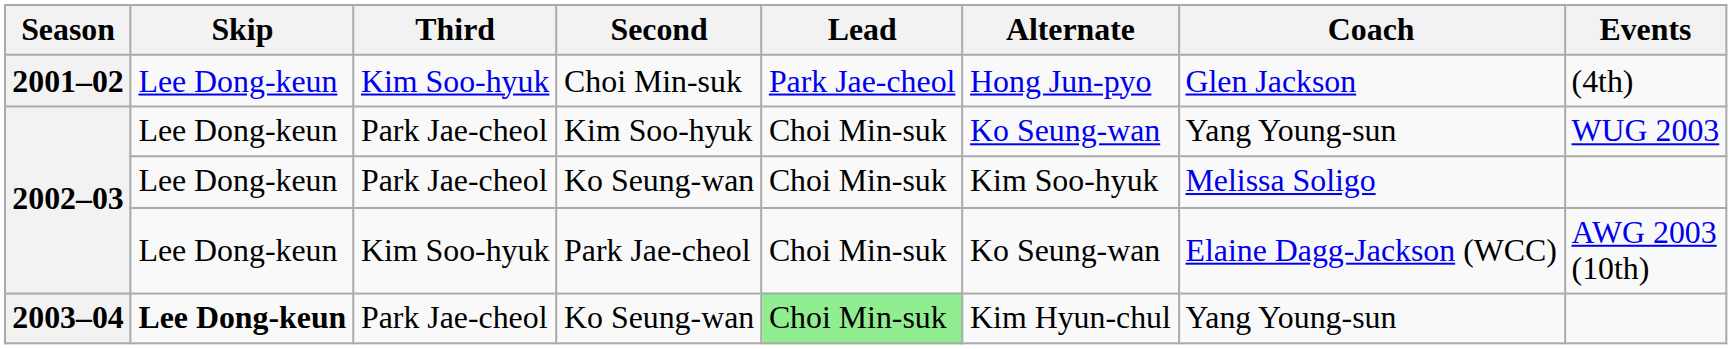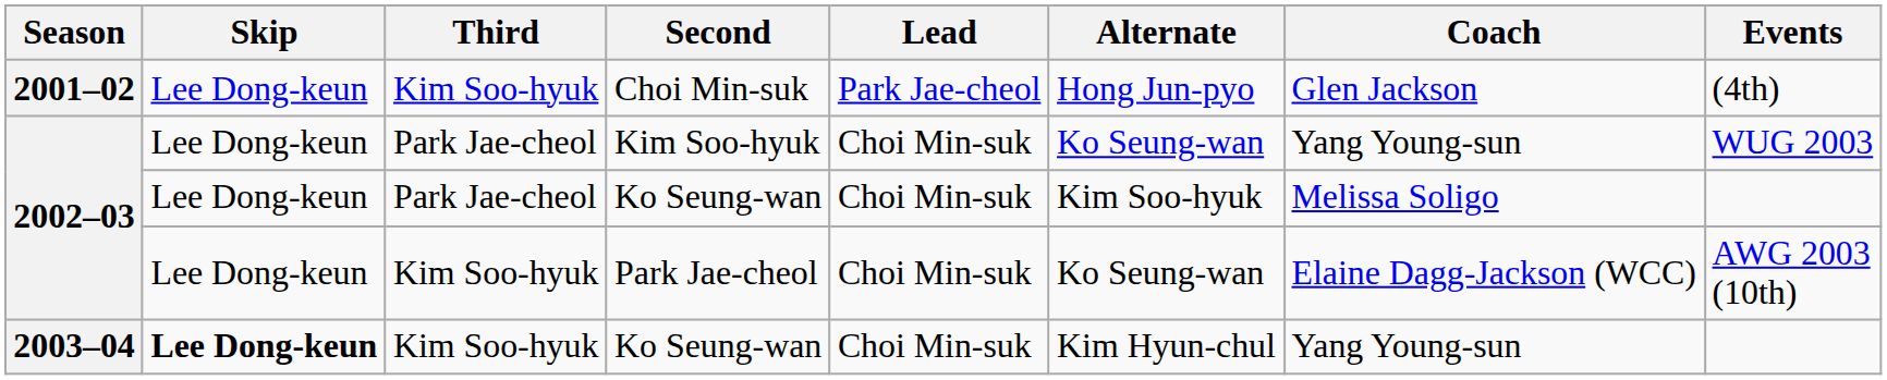 <table class="wikitable">
 <tr>
 <th scope="col">Season</th>
 <th scope="col">Skip</th>
 <th scope="col">Third</th>
 <th scope="col">Second</th>
 <th scope="col">Lead</th>
 <th scope="col">Alternate</th>
 <th scope="col">Coach</th>
 <th scope="col">Events</th>
 </tr>
 <tr>
 <th scope="row">2001–02</th>
 <td><a href='#'>Lee Dong-keun</a></td>
 <td><a href='#'>Kim Soo-hyuk</a></td>
 <td>Choi Min-suk</td>
 <td><a href='#'>Park Jae-cheol</a></td>
 <td><a href='#'>Hong Jun-pyo</a></td>
 <td><a href='#'>Glen Jackson</a></td>
 <td> (4th)</td>
 </tr>
 <tr>
 <th scope="row" rowspan=3>2002–03</th>
 <td>Lee Dong-keun</td>
 <td>Park Jae-cheol</td>
 <td>Kim Soo-hyuk</td>
 <td>Choi Min-suk</td>
 <td><a href='#'>Ko Seung-wan</a></td>
 <td>Yang Young-sun</td>
 <td><a href='#'>WUG 2003</a> </td>
 </tr>
 <tr>
 <td>Lee Dong-keun</td>
 <td>Park Jae-cheol</td>
 <td>Ko Seung-wan</td>
 <td>Choi Min-suk</td>
 <td>Kim Soo-hyuk</td>
 <td><a href='#'>Melissa Soligo</a></td>
 <td> </td>
 </tr>
 <tr>
 <td>Lee Dong-keun</td>
 <td>Kim Soo-hyuk</td>
 <td>Park Jae-cheol</td>
 <td>Choi Min-suk</td>
 <td>Ko Seung-wan</td>
 <td><a href='#'>Elaine Dagg-Jackson</a> (WCC)</td>
 <td><a href='#'>AWG 2003</a> <br> (10th)</td>
 </tr>
 <tr>
 <th scope="row">2003–04</th>
 <td><strong>Lee Dong-keun</strong></td>
-<td>Park Jae-cheol</td>
+<td>Kim Soo-hyuk</td>
 <td>Ko Seung-wan</td>
-<td style="background: lightgreen;">Choi Min-suk</td>
+<td>Choi Min-suk</td>
 <td>Kim Hyun-chul</td>
 <td>Yang Young-sun</td>
 <td> </td>
 </tr>
 </table>
